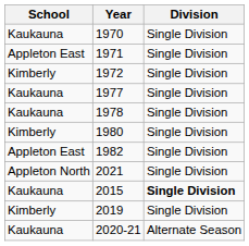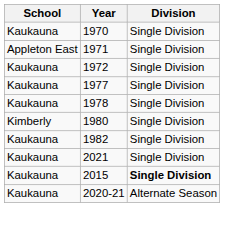 <table class="wikitable">
 <tr>
 <th>School</th>
 <th>Year</th>
 <th>Division</th>
 </tr>
 <tr>
 <td>Kaukauna</td>
 <td>1970</td>
 <td>Single Division</td>
 </tr>
 <tr>
 <td>Appleton East</td>
 <td>1971</td>
 <td>Single Division</td>
 </tr>
 <tr>
-<td>Kimberly</td>
+<td>Kaukauna</td>
 <td>1972</td>
 <td>Single Division</td>
 </tr>
 <tr>
 <td>Kaukauna</td>
 <td>1977</td>
 <td>Single Division</td>
 </tr>
 <tr>
 <td>Kaukauna</td>
 <td>1978</td>
 <td>Single Division</td>
 </tr>
 <tr>
 <td>Kimberly</td>
 <td>1980</td>
 <td>Single Division</td>
 </tr>
 <tr>
-<td>Appleton East</td>
+<td>Kaukauna</td>
 <td>1982</td>
 <td>Single Division</td>
 </tr>
 <tr>
-<td>Appleton North</td>
+<td>Kaukauna</td>
 <td>2021</td>
 <td>Single Division</td>
 </tr>
 <tr>
 <td>Kaukauna</td>
 <td>2015</td>
 <td><strong>Single Division</strong></td>
 </tr>
 <tr>
-<td>Kimberly</td>
-<td>2019</td>
-<td>Single Division</td>
-</tr>
-<tr>
 <td>Kaukauna</td>
 <td>2020-21</td>
 <td>Alternate Season</td>
 </tr>
 </table>
